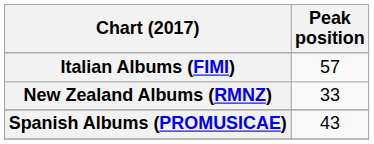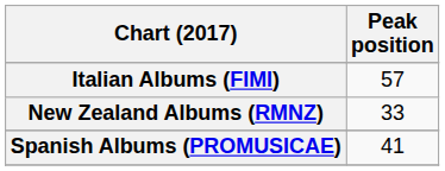 <table class="wikitable sortable plainrowheaders" style="text-align:center">
 <tr>
 <th scope="col">Chart (2017)</th>
 <th scope="col">Peak<br> position</th>
 </tr>
 <tr>
 </tr>
 <tr>
 </tr>
 <tr>
 </tr>
 <tr>
 </tr>
 <tr>
 </tr>
 <tr>
 </tr>
 <tr>
 </tr>
 <tr>
 </tr>
 <tr>
 </tr>
 <tr>
 </tr>
 <tr>
 <th scope="row">Italian Albums (<a href='#'>FIMI</a>)</th>
 <td>57</td>
 </tr>
 <tr>
 <th scope="row">New Zealand Albums (<a href='#'>RMNZ</a>)</th>
 <td>33</td>
 </tr>
 <tr>
 </tr>
 <tr>
 </tr>
 <tr>
 <th scope="row">Spanish Albums (<a href='#'>PROMUSICAE</a>)</th>
-<td>43</td>
+<td>41</td>
 </tr>
 <tr>
 </tr>
 <tr>
 </tr>
 <tr>
 </tr>
 <tr>
 </tr>
 <tr>
 </tr>
 <tr>
 </tr>
 </table>
